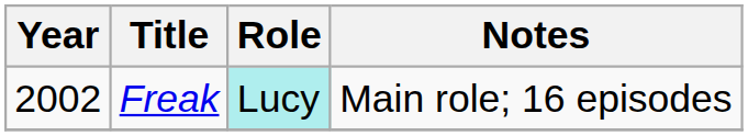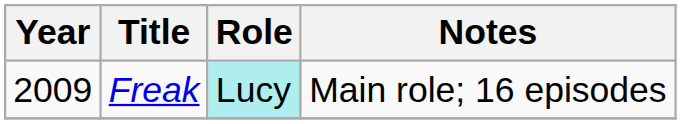 <table class="wikitable sortable">
 <tr>
 <th>Year</th>
 <th>Title</th>
 <th>Role</th>
 <th class="unsortable">Notes</th>
 </tr>
 <tr>
-<td>2002</td>
+<td>2009</td>
 <td><em><a href='#'>Freak</a></em></td>
 <td style="background: paleturquoise;">Lucy</td>
 <td>Main role; 16 episodes</td>
 </tr>
 <tr>
 </tr>
 </table>
